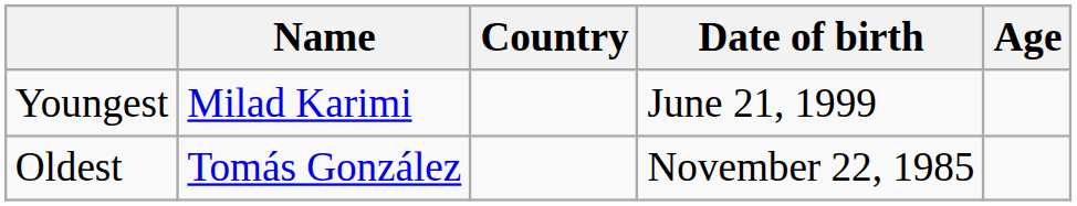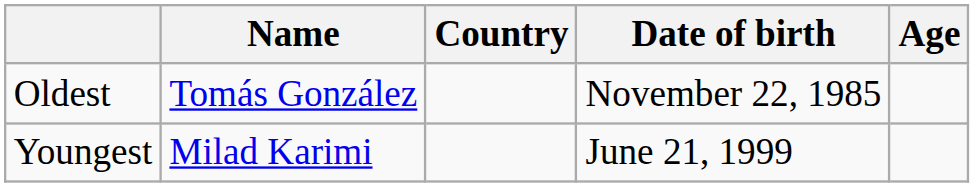 <table class="wikitable">
 <tr>
 <th></th>
 <th>Name</th>
 <th>Country</th>
 <th>Date of birth</th>
 <th>Age</th>
 </tr>
 <tr>
+<td>Oldest</td>
+<td><a href='#'>Tomás González</a></td>
+<td></td>
+<td>November 22, 1985</td>
+<td></td>
+</tr>
+<tr>
 <td>Youngest</td>
 <td><a href='#'>Milad Karimi</a></td>
 <td></td>
 <td>June 21, 1999</td>
 <td></td>
 </tr>
-<tr>
-<td>Oldest</td>
-<td><a href='#'>Tomás González</a></td>
-<td></td>
-<td>November 22, 1985</td>
-<td></td>
-</tr>
 </table>
